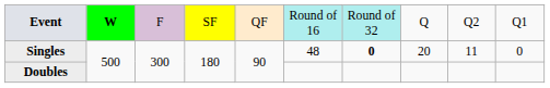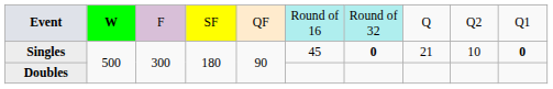 <table class=wikitable style=font-size:90%;text-align:center>
 <tr>
 <td style="width:130px; background:#dfe2e9;"><strong>Event</strong></td>
 <td style="width:80px; background:lime;"><strong>W</strong></td>
 <td style="width:85px; background:thistle;">F</td>
 <td style="width:85px; background:#ff0;">SF</td>
 <td style="width:85px; background:#ffebcd;">QF</td>
 <td style="width:85px; background:#afeeee;">Round of 16</td>
 <td style="width:85px; background:#afeeee;">Round of 32</td>
 <td width=85>Q</td>
 <td width=85>Q2</td>
 <td width=85>Q1</td>
 </tr>
 <tr>
 <th style="background:#ededed;">Singles</th>
 <td rowspan=2>500</td>
 <td rowspan=2>300</td>
 <td rowspan=2>180</td>
 <td rowspan=2>90</td>
-<td>48</td>
+<td>45</td>
 <td><strong>0</strong></td>
-<td>20</td>
-<td>11</td>
-<td>0</td>
+<td>21</td>
+<td>10</td>
+<td><strong>0</strong></td>
 </tr>
 <tr>
 <th style="background:#ededed;">Doubles</th>
 <td></td>
 <td></td>
 <td></td>
 <td></td>
 <td></td>
 </tr>
 </table>
